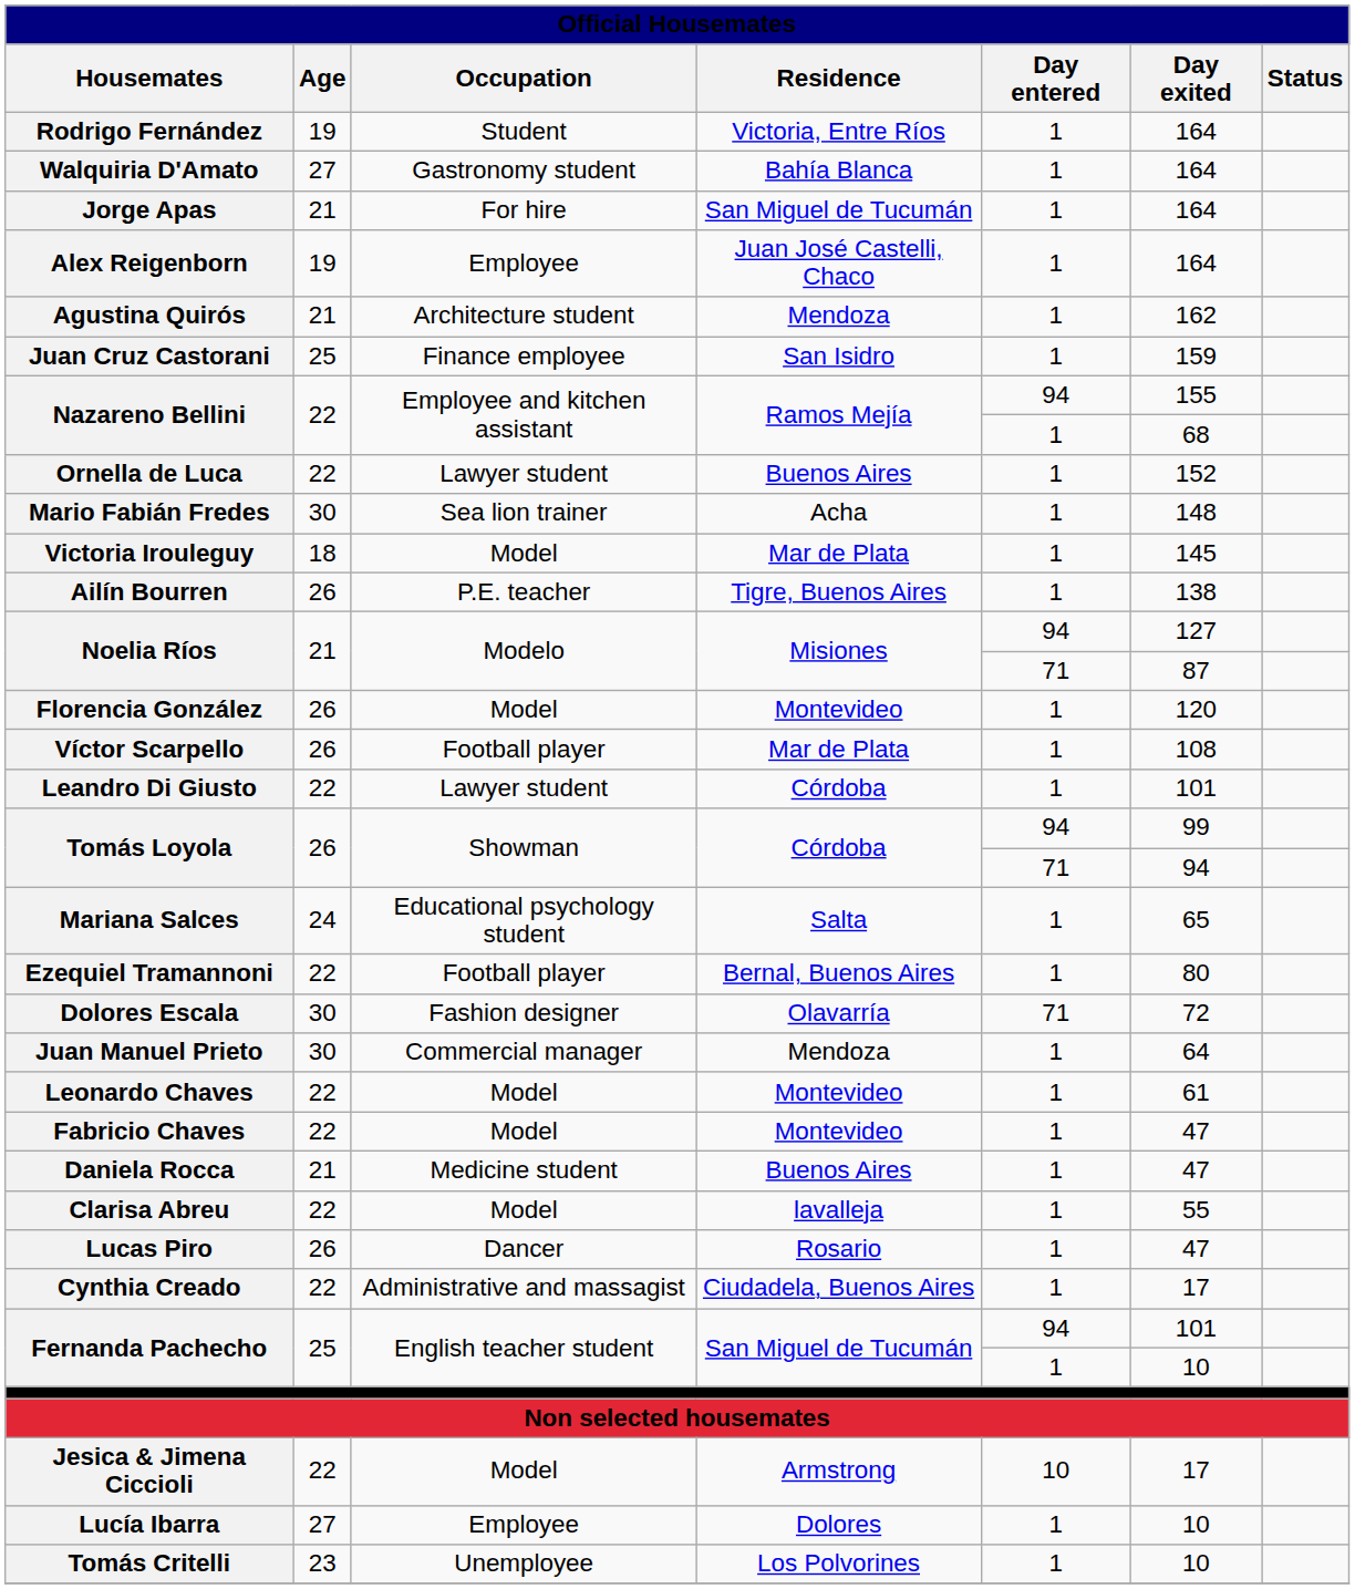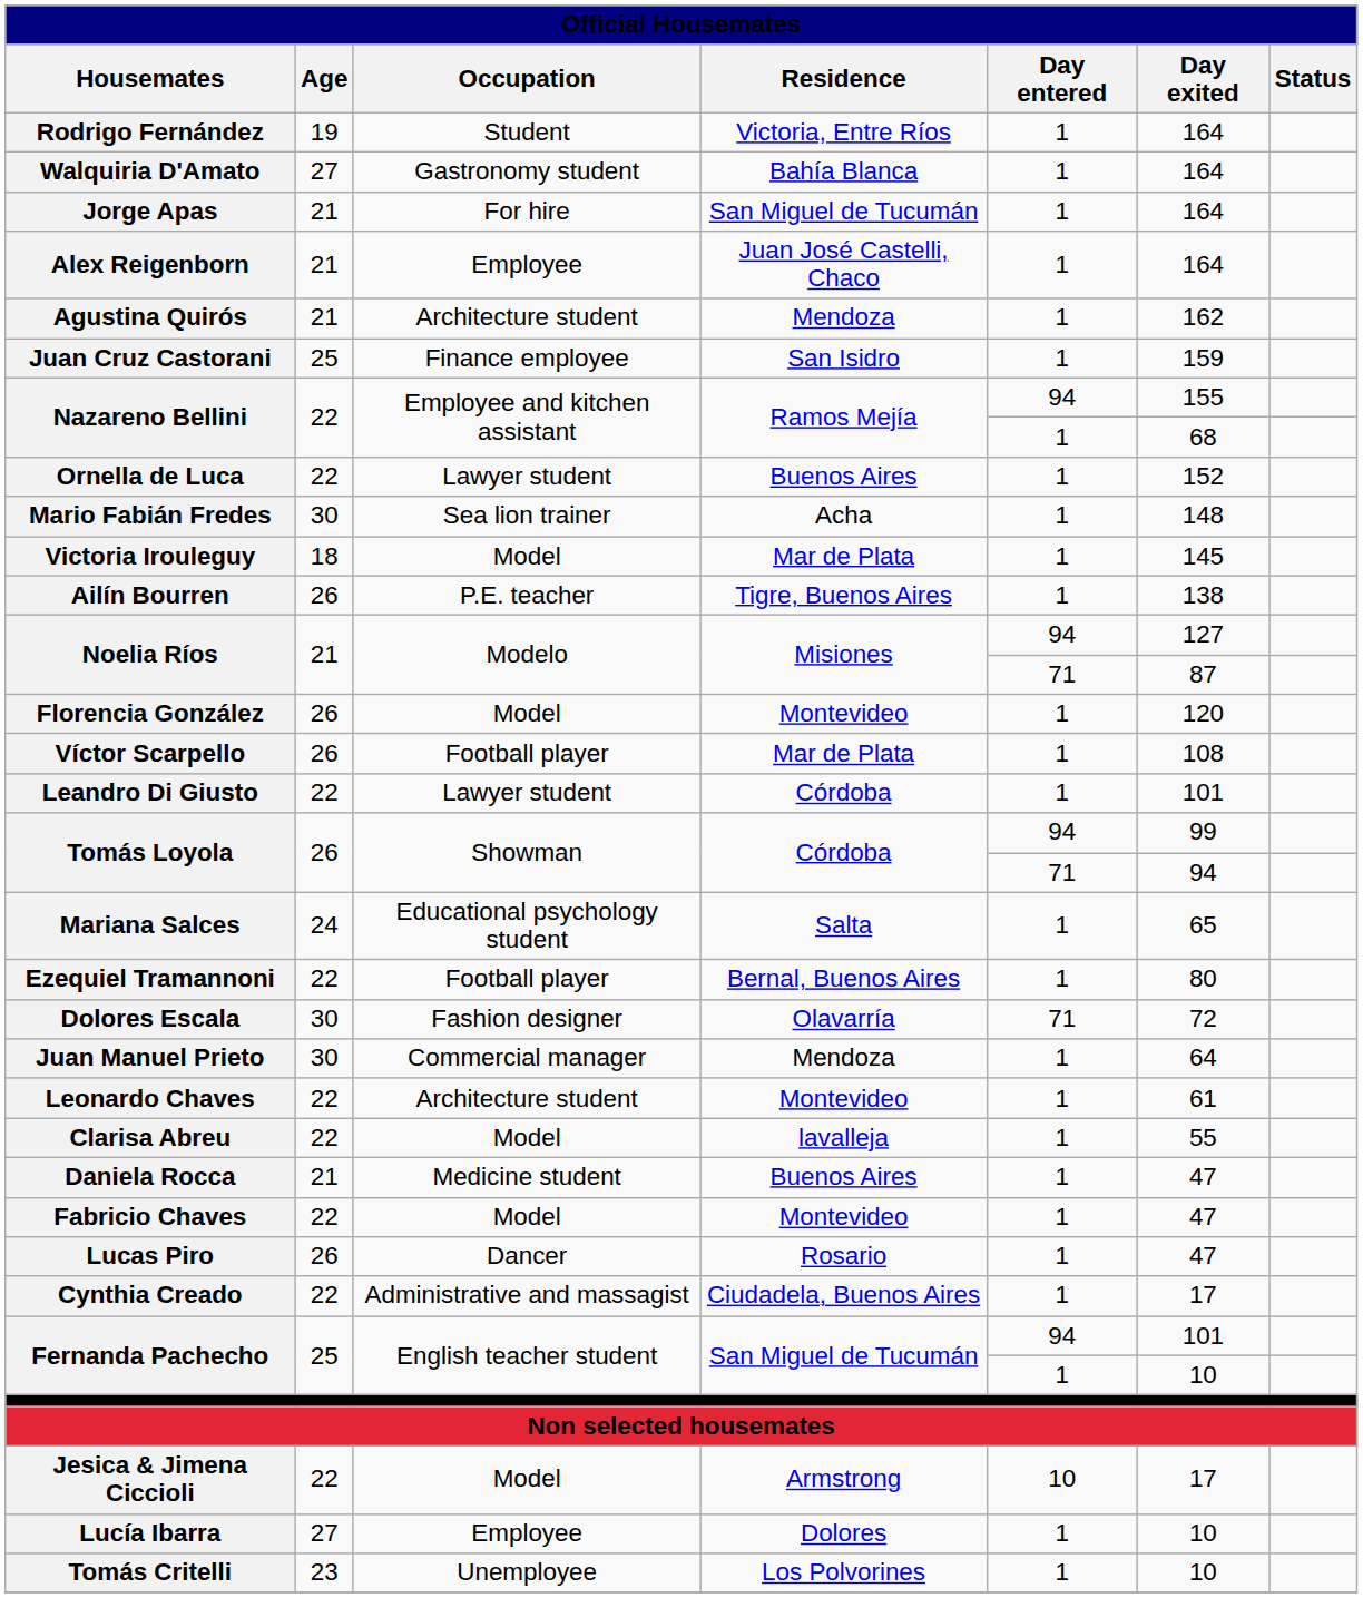 <table class="wikitable sortable" style="text-align:center">
 <tr>
 <td colspan="7" bgcolor="navy"><span><strong>Official Housemates</strong></span></td>
 </tr>
 <tr>
 <th>Housemates</th>
 <th>Age</th>
 <th>Occupation</th>
 <th>Residence</th>
 <th>Day entered</th>
 <th>Day exited</th>
 <th>Status</th>
 </tr>
 <tr>
 <th>Rodrigo Fernández</th>
 <td>19</td>
 <td>Student</td>
 <td><a href='#'>Victoria, Entre Ríos</a></td>
 <td>1</td>
 <td>164</td>
 <td></td>
 </tr>
 <tr>
 <th>Walquiria D'Amato</th>
 <td>27</td>
 <td>Gastronomy student</td>
 <td><a href='#'>Bahía Blanca</a></td>
 <td>1</td>
 <td>164</td>
 <td></td>
 </tr>
 <tr>
 <th>Jorge Apas</th>
 <td>21</td>
 <td>For hire</td>
 <td><a href='#'>San Miguel de Tucumán</a></td>
 <td>1</td>
 <td>164</td>
 <td></td>
 </tr>
 <tr>
 <th>Alex Reigenborn</th>
-<td>19</td>
+<td>21</td>
 <td>Employee</td>
 <td><a href='#'>Juan José Castelli, Chaco</a></td>
 <td>1</td>
 <td>164</td>
 <td></td>
 </tr>
 <tr>
 <th>Agustina Quirós</th>
 <td>21</td>
 <td>Architecture student</td>
 <td><a href='#'>Mendoza</a></td>
 <td>1</td>
 <td>162</td>
 <td></td>
 </tr>
 <tr>
 <th>Juan Cruz Castorani</th>
 <td>25</td>
 <td>Finance employee</td>
 <td><a href='#'>San Isidro</a></td>
 <td>1</td>
 <td>159</td>
 <td></td>
 </tr>
 <tr>
 <th rowspan="2">Nazareno Bellini</th>
 <td rowspan="2">22</td>
 <td rowspan="2">Employee and kitchen assistant</td>
 <td rowspan="2"><a href='#'>Ramos Mejía</a></td>
 <td>94</td>
 <td>155</td>
 <td></td>
 </tr>
 <tr>
 <td>1</td>
 <td>68</td>
 <td></td>
 </tr>
 <tr>
 <th>Ornella de Luca</th>
 <td>22</td>
 <td>Lawyer student</td>
 <td><a href='#'>Buenos Aires</a></td>
 <td>1</td>
 <td>152</td>
 <td></td>
 </tr>
 <tr>
 <th>Mario Fabián Fredes</th>
 <td>30</td>
 <td>Sea lion trainer</td>
 <td>Acha</td>
 <td>1</td>
 <td>148</td>
 <td></td>
 </tr>
 <tr>
 <th>Victoria Irouleguy</th>
 <td>18</td>
 <td>Model</td>
 <td><a href='#'>Mar de Plata</a></td>
 <td>1</td>
 <td>145</td>
 <td></td>
 </tr>
 <tr>
 <th>Ailín Bourren</th>
 <td>26</td>
 <td>P.E. teacher</td>
 <td><a href='#'>Tigre, Buenos Aires</a></td>
 <td>1</td>
 <td>138</td>
 <td></td>
 </tr>
 <tr>
 <th rowspan="2">Noelia Ríos</th>
 <td rowspan="2">21</td>
 <td rowspan="2">Modelo</td>
 <td rowspan="2"><a href='#'>Misiones</a></td>
 <td>94</td>
 <td>127</td>
 <td></td>
 </tr>
 <tr>
 <td>71</td>
 <td>87</td>
 <td></td>
 </tr>
 <tr>
 <th>Florencia González</th>
 <td>26</td>
 <td>Model</td>
 <td><a href='#'>Montevideo</a></td>
 <td>1</td>
 <td>120</td>
 <td></td>
 </tr>
 <tr>
 <th>Víctor Scarpello</th>
 <td>26</td>
 <td>Football player</td>
 <td><a href='#'>Mar de Plata</a></td>
 <td>1</td>
 <td>108</td>
 <td></td>
 </tr>
 <tr>
 <th>Leandro Di Giusto</th>
 <td>22</td>
 <td>Lawyer student</td>
 <td><a href='#'>Córdoba</a></td>
 <td>1</td>
 <td>101</td>
 <td></td>
 </tr>
 <tr>
 <th rowspan="2">Tomás Loyola</th>
 <td rowspan="2">26</td>
 <td rowspan="2">Showman</td>
 <td rowspan="2"><a href='#'>Córdoba</a></td>
 <td>94</td>
 <td>99</td>
 <td></td>
 </tr>
 <tr>
 <td>71</td>
 <td>94</td>
 <td></td>
 </tr>
 <tr>
 <th>Mariana Salces</th>
 <td>24</td>
 <td>Educational psychology student</td>
 <td><a href='#'>Salta</a></td>
 <td>1</td>
 <td>65</td>
 <td></td>
 </tr>
 <tr>
 <th>Ezequiel Tramannoni</th>
 <td>22</td>
 <td>Football player</td>
 <td><a href='#'>Bernal, Buenos Aires</a></td>
 <td>1</td>
 <td>80</td>
 <td></td>
 </tr>
 <tr>
 <th>Dolores Escala</th>
 <td>30</td>
 <td>Fashion designer</td>
 <td><a href='#'>Olavarría</a></td>
 <td>71</td>
 <td>72</td>
 <td></td>
 </tr>
 <tr>
 <th>Juan Manuel Prieto</th>
 <td>30</td>
 <td>Commercial manager</td>
 <td>Mendoza</td>
 <td>1</td>
 <td>64</td>
 <td></td>
 </tr>
 <tr>
 <th>Leonardo Chaves</th>
 <td>22</td>
-<td>Model</td>
+<td>Architecture student</td>
 <td><a href='#'>Montevideo</a></td>
 <td>1</td>
 <td>61</td>
 <td></td>
 </tr>
 <tr>
-<th>Fabricio Chaves</th>
+<th>Clarisa Abreu</th>
 <td>22</td>
 <td>Model</td>
-<td><a href='#'>Montevideo</a></td>
+<td><a href='#'>lavalleja</a></td>
 <td>1</td>
-<td>47</td>
+<td>55</td>
 <td></td>
 </tr>
 <tr>
 <th>Daniela Rocca</th>
 <td>21</td>
 <td>Medicine student</td>
 <td><a href='#'>Buenos Aires</a></td>
 <td>1</td>
 <td>47</td>
 <td></td>
 </tr>
 <tr>
-<th>Clarisa Abreu</th>
+<th>Fabricio Chaves</th>
 <td>22</td>
 <td>Model</td>
-<td><a href='#'>lavalleja</a></td>
+<td><a href='#'>Montevideo</a></td>
 <td>1</td>
-<td>55</td>
+<td>47</td>
 <td></td>
 </tr>
 <tr>
 <th>Lucas Piro</th>
 <td>26</td>
 <td>Dancer</td>
 <td><a href='#'>Rosario</a></td>
 <td>1</td>
 <td>47</td>
 <td></td>
 </tr>
 <tr>
 <th>Cynthia Creado</th>
 <td>22</td>
 <td>Administrative and massagist</td>
 <td><a href='#'>Ciudadela, Buenos Aires</a></td>
 <td>1</td>
 <td>17</td>
 <td></td>
 </tr>
 <tr>
 <th rowspan="2">Fernanda Pachecho</th>
 <td rowspan="2">25</td>
 <td rowspan="2">English teacher student</td>
 <td rowspan="2"><a href='#'>San Miguel de Tucumán</a></td>
 <td>94</td>
 <td>101</td>
 <td></td>
 </tr>
 <tr>
 <td>1</td>
 <td>10</td>
 <td></td>
 </tr>
 <tr>
 <th colspan="7" style="background:#000000;"></th>
 </tr>
 <tr>
 <td colspan="7" bgcolor="#E32636"><span><strong>Non selected housemates</strong></span></td>
 </tr>
 <tr>
 <th>Jesica & Jimena Ciccioli</th>
 <td>22</td>
 <td>Model</td>
 <td><a href='#'>Armstrong</a></td>
 <td>10</td>
 <td>17</td>
 <td></td>
 </tr>
 <tr>
 <th>Lucía Ibarra</th>
 <td>27</td>
 <td>Employee</td>
 <td><a href='#'>Dolores</a></td>
 <td>1</td>
 <td>10</td>
 <td></td>
 </tr>
 <tr>
 <th>Tomás Critelli</th>
 <td>23</td>
 <td>Unemployee</td>
 <td><a href='#'>Los Polvorines</a></td>
 <td>1</td>
 <td>10</td>
 <td></td>
 </tr>
 <tr>
 </tr>
 </table>
